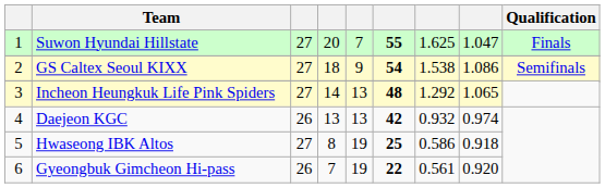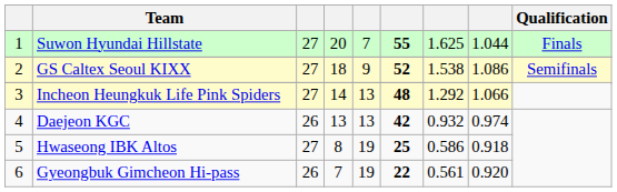 <table class="wikitable" style="text-align:center;">
 <tr>
 <th width=20></th>
 <th width=250>Team</th>
 <th width=20></th>
 <th width=20></th>
 <th width=20></th>
 <th width=35></th>
 <th width=35></th>
 <th width=35></th>
 <th width=50>Qualification</th>
 </tr>
 <tr bgcolor=#ccffcc>
 <td>1</td>
 <td align=left><a href='#'>Suwon Hyundai Hillstate</a></td>
 <td>27</td>
 <td>20</td>
 <td>7</td>
 <td><strong>55</strong></td>
 <td>1.625</td>
-<td>1.047</td>
+<td>1.044</td>
 <td><a href='#'>Finals</a></td>
 </tr>
 <tr>
 </tr>
 <tr bgcolor=#fffccc>
 <td>2</td>
 <td align=left><a href='#'>GS Caltex Seoul KIXX</a></td>
 <td>27</td>
 <td>18</td>
 <td>9</td>
-<td><strong>54</strong></td>
+<td><strong>52</strong></td>
 <td>1.538</td>
 <td>1.086</td>
 <td rowspan="2"><a href='#'>Semifinals</a></td>
 </tr>
 <tr>
 </tr>
 <tr bgcolor=#fffccc>
 <td>3</td>
 <td align=left><a href='#'>Incheon Heungkuk Life Pink Spiders</a></td>
 <td>27</td>
 <td>14</td>
 <td>13</td>
 <td><strong>48</strong></td>
 <td>1.292</td>
-<td>1.065</td>
+<td>1.066</td>
 </tr>
 <tr>
 <td>4</td>
 <td align=left><a href='#'>Daejeon KGC</a></td>
 <td>26</td>
 <td>13</td>
 <td>13</td>
 <td><strong>42</strong></td>
 <td>0.932</td>
 <td>0.974</td>
 <td rowspan="3"></td>
 </tr>
 <tr>
 <td>5</td>
 <td align=left><a href='#'>Hwaseong IBK Altos</a></td>
 <td>27</td>
 <td>8</td>
 <td>19</td>
 <td><strong>25</strong></td>
 <td>0.586</td>
 <td>0.918</td>
 </tr>
 <tr>
 <td>6</td>
 <td align=left><a href='#'>Gyeongbuk Gimcheon Hi-pass</a></td>
 <td>26</td>
 <td>7</td>
 <td>19</td>
 <td><strong>22</strong></td>
 <td>0.561</td>
 <td>0.920</td>
 </tr>
 </table>
